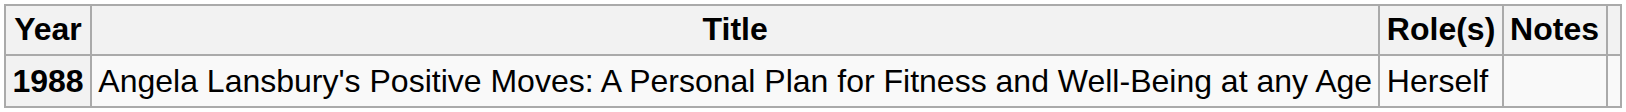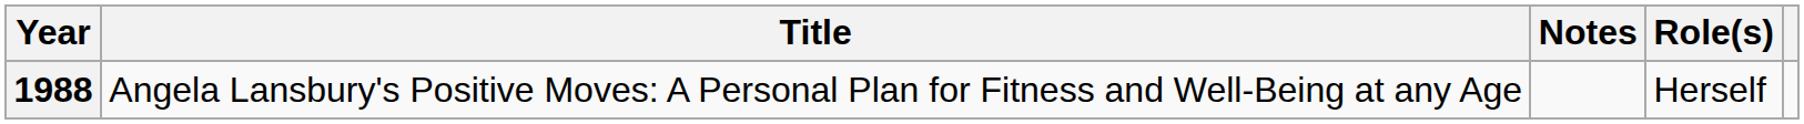 <table class="wikitable plainrowheaders sortable">
 <tr>
 <th scope="col">Year</th>
 <th scope="col">Title</th>
+<th scope="col" class="unsortable">Notes</th>
 <th scope="col">Role(s)</th>
-<th scope="col" class="unsortable">Notes</th>
 <th scope="col" class="unsortable"></th>
 </tr>
 <tr>
 <th scope=row>1988</th>
 <td>Angela Lansbury's Positive Moves: A Personal Plan for Fitness and Well-Being at any Age</td>
+<td></td>
 <td>Herself</td>
-<td></td>
 <td style="text-align:center;"></td>
 </tr>
 </table>
